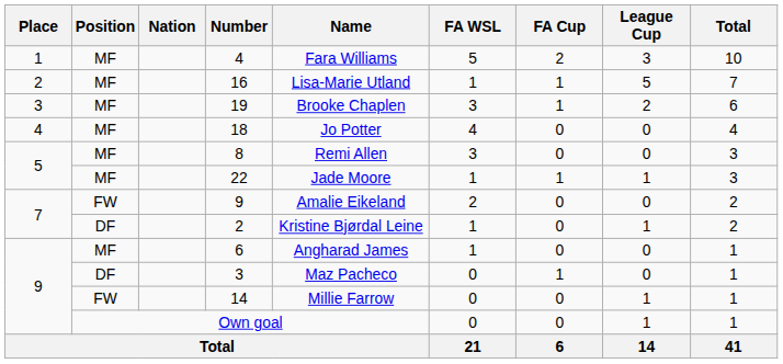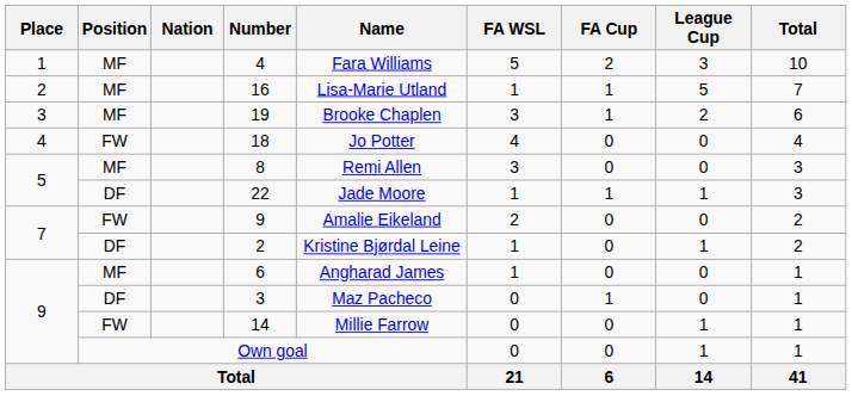 <table class="wikitable" style="font-size: 95%; text-align: center;">
 <tr>
 <th width=60>Place</th>
 <th width=60>Position</th>
 <th width=60>Nation</th>
 <th width=60>Number</th>
 <th width=150>Name</th>
 <th width=80>FA WSL</th>
 <th width=80>FA Cup</th>
 <th width=80>League Cup</th>
 <th width=80>Total</th>
 </tr>
 <tr>
 <td>1</td>
 <td>MF</td>
 <td></td>
 <td>4</td>
 <td><a href='#'>Fara Williams</a></td>
 <td>5</td>
 <td>2</td>
 <td>3</td>
 <td>10</td>
 </tr>
 <tr>
 <td>2</td>
 <td>MF</td>
 <td></td>
 <td>16</td>
 <td><a href='#'>Lisa-Marie Utland</a></td>
 <td>1</td>
 <td>1</td>
 <td>5</td>
 <td>7</td>
 </tr>
 <tr>
 <td>3</td>
 <td>MF</td>
 <td></td>
 <td>19</td>
 <td><a href='#'>Brooke Chaplen</a></td>
 <td>3</td>
 <td>1</td>
 <td>2</td>
 <td>6</td>
 </tr>
 <tr>
 <td>4</td>
-<td>MF</td>
+<td>FW</td>
 <td></td>
 <td>18</td>
 <td><a href='#'>Jo Potter</a></td>
 <td>4</td>
 <td>0</td>
 <td>0</td>
 <td>4</td>
 </tr>
 <tr>
 <td rowspan="2">5</td>
 <td>MF</td>
 <td></td>
 <td>8</td>
 <td><a href='#'>Remi Allen</a></td>
 <td>3</td>
 <td>0</td>
 <td>0</td>
 <td>3</td>
 </tr>
 <tr>
-<td>MF</td>
+<td>DF</td>
 <td></td>
 <td>22</td>
 <td><a href='#'>Jade Moore</a></td>
 <td>1</td>
 <td>1</td>
 <td>1</td>
 <td>3</td>
 </tr>
 <tr>
 <td rowspan="2">7</td>
 <td>FW</td>
 <td></td>
 <td>9</td>
 <td><a href='#'>Amalie Eikeland</a></td>
 <td>2</td>
 <td>0</td>
 <td>0</td>
 <td>2</td>
 </tr>
 <tr>
 <td>DF</td>
 <td></td>
 <td>2</td>
 <td><a href='#'>Kristine Bjørdal Leine</a></td>
 <td>1</td>
 <td>0</td>
 <td>1</td>
 <td>2</td>
 </tr>
 <tr>
 <td rowspan="4">9</td>
 <td>MF</td>
 <td></td>
 <td>6</td>
 <td><a href='#'>Angharad James</a></td>
 <td>1</td>
 <td>0</td>
 <td>0</td>
 <td>1</td>
 </tr>
 <tr>
 <td>DF</td>
 <td></td>
 <td>3</td>
 <td><a href='#'>Maz Pacheco</a></td>
 <td>0</td>
 <td>1</td>
 <td>0</td>
 <td>1</td>
 </tr>
 <tr>
 <td>FW</td>
 <td></td>
 <td>14</td>
 <td><a href='#'>Millie Farrow</a></td>
 <td>0</td>
 <td>0</td>
 <td>1</td>
 <td>1</td>
 </tr>
 <tr>
 <td colspan="4"><a href='#'>Own goal</a></td>
 <td>0</td>
 <td>0</td>
 <td>1</td>
 <td>1</td>
 </tr>
 <tr>
 <th colspan=5>Total</th>
 <th>21</th>
 <th>6</th>
 <th>14</th>
 <th>41</th>
 </tr>
 </table>
